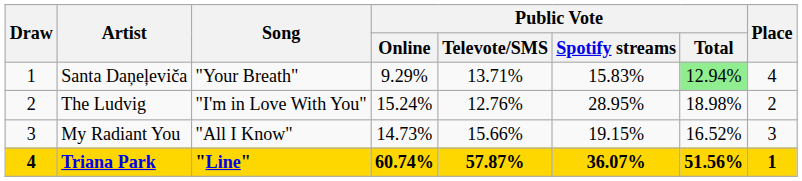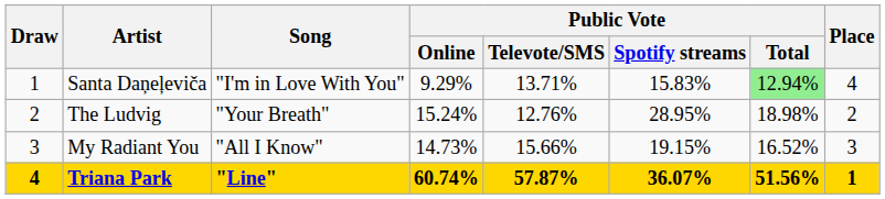 <table class="sortable wikitable" style="margin: 1em auto 1em auto; text-align:center;">
 <tr>
 <th rowspan="2">Draw</th>
 <th rowspan="2">Artist</th>
 <th rowspan="2">Song</th>
 <th colspan="4" class="unsortable">Public Vote</th>
 <th rowspan="2">Place</th>
 </tr>
 <tr>
 <th>Online</th>
 <th>Televote/SMS</th>
 <th><a href='#'>Spotify</a> streams</th>
 <th>Total</th>
 </tr>
 <tr>
 <td>1</td>
 <td align="left">Santa Daņeļeviča</td>
-<td align="left">"Your Breath"</td>
+<td align="left">"I'm in Love With You"</td>
 <td>9.29%</td>
 <td>13.71%</td>
 <td>15.83%</td>
 <td style="background: lightgreen;">12.94%</td>
 <td align="center">4</td>
 </tr>
 <tr>
 <td>2</td>
 <td align="left">The Ludvig</td>
-<td align="left">"I'm in Love With You"</td>
+<td align="left">"Your Breath"</td>
 <td>15.24%</td>
 <td>12.76%</td>
 <td>28.95%</td>
 <td>18.98%</td>
 <td align="center">2</td>
 </tr>
 <tr>
 <td>3</td>
 <td align="left">My Radiant You</td>
 <td align="left">"All I Know"</td>
 <td>14.73%</td>
 <td>15.66%</td>
 <td>19.15%</td>
 <td>16.52%</td>
 <td align="center">3</td>
 </tr>
 <tr style="font-weight:bold; background:gold;">
 <td>4</td>
 <td align="left"><a href='#'>Triana Park</a></td>
 <td align="left">"<a href='#'>Line</a>"</td>
 <td>60.74%</td>
 <td>57.87%</td>
 <td>36.07%</td>
 <td>51.56%</td>
 <td align="center">1</td>
 </tr>
 </table>
